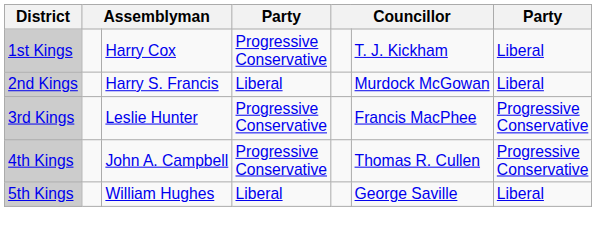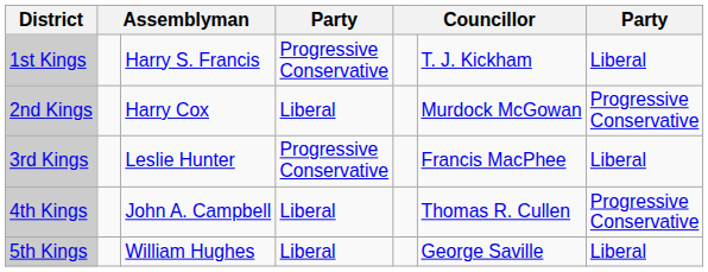 <table class="wikitable">
 <tr>
 <th>District</th>
 <th colspan="2">Assemblyman</th>
 <th>Party</th>
 <th colspan="2">Councillor</th>
 <th>Party</th>
 </tr>
 <tr>
 <td bgcolor="CCCCCC"><a href='#'>1st Kings</a></td>
 <td>   </td>
-<td><a href='#'>Harry Cox</a></td>
+<td><a href='#'>Harry S. Francis</a></td>
 <td><a href='#'>Progressive <br> Conservative</a></td>
 <td>   </td>
 <td><a href='#'>T. J. Kickham</a></td>
 <td><a href='#'>Liberal</a></td>
 </tr>
 <tr>
 <td bgcolor="CCCCCC"><a href='#'>2nd Kings</a></td>
 <td>   </td>
-<td><a href='#'>Harry S. Francis</a></td>
+<td><a href='#'>Harry Cox</a></td>
 <td><a href='#'>Liberal</a></td>
 <td>   </td>
 <td><a href='#'>Murdock McGowan</a></td>
-<td><a href='#'>Liberal</a></td>
+<td><a href='#'>Progressive <br> Conservative</a></td>
 </tr>
 <tr>
 <td bgcolor="CCCCCC"><a href='#'>3rd Kings</a></td>
 <td>   </td>
 <td><a href='#'>Leslie Hunter</a></td>
 <td><a href='#'>Progressive <br> Conservative</a></td>
 <td>   </td>
 <td><a href='#'>Francis MacPhee</a></td>
-<td><a href='#'>Progressive <br> Conservative</a></td>
+<td><a href='#'>Liberal</a></td>
 </tr>
 <tr>
 <td bgcolor="CCCCCC"><a href='#'>4th Kings</a></td>
 <td>   </td>
 <td><a href='#'>John A. Campbell</a></td>
-<td><a href='#'>Progressive <br> Conservative</a></td>
+<td><a href='#'>Liberal</a></td>
 <td>   </td>
 <td><a href='#'>Thomas R. Cullen</a></td>
 <td><a href='#'>Progressive <br> Conservative</a></td>
 </tr>
 <tr>
 <td bgcolor="CCCCCC"><a href='#'>5th Kings</a></td>
 <td>   </td>
 <td><a href='#'>William Hughes</a></td>
 <td><a href='#'>Liberal</a></td>
 <td>   </td>
 <td><a href='#'>George Saville</a></td>
 <td><a href='#'>Liberal</a></td>
 </tr>
 </table>
